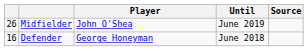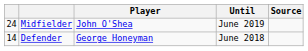 <table class="wikitable plainrowheaders sortable" style="font-size:95%">
 <tr>
 <th></th>
 <th></th>
 <th scope="col" style="width:200px;">Player</th>
 <th scope="col" style="width:70px;">Until</th>
 <th>Source</th>
 </tr>
 <tr>
-<td>26</td>
+<td>24</td>
 <td><a href='#'>Midfielder</a></td>
 <td> <a href='#'>John O'Shea</a></td>
 <td>June 2019</td>
 <td></td>
 </tr>
 <tr>
-<td>16</td>
+<td>14</td>
 <td><a href='#'>Defender</a></td>
 <td> <a href='#'>George Honeyman</a></td>
 <td>June 2018</td>
 <td></td>
 </tr>
 </table>
